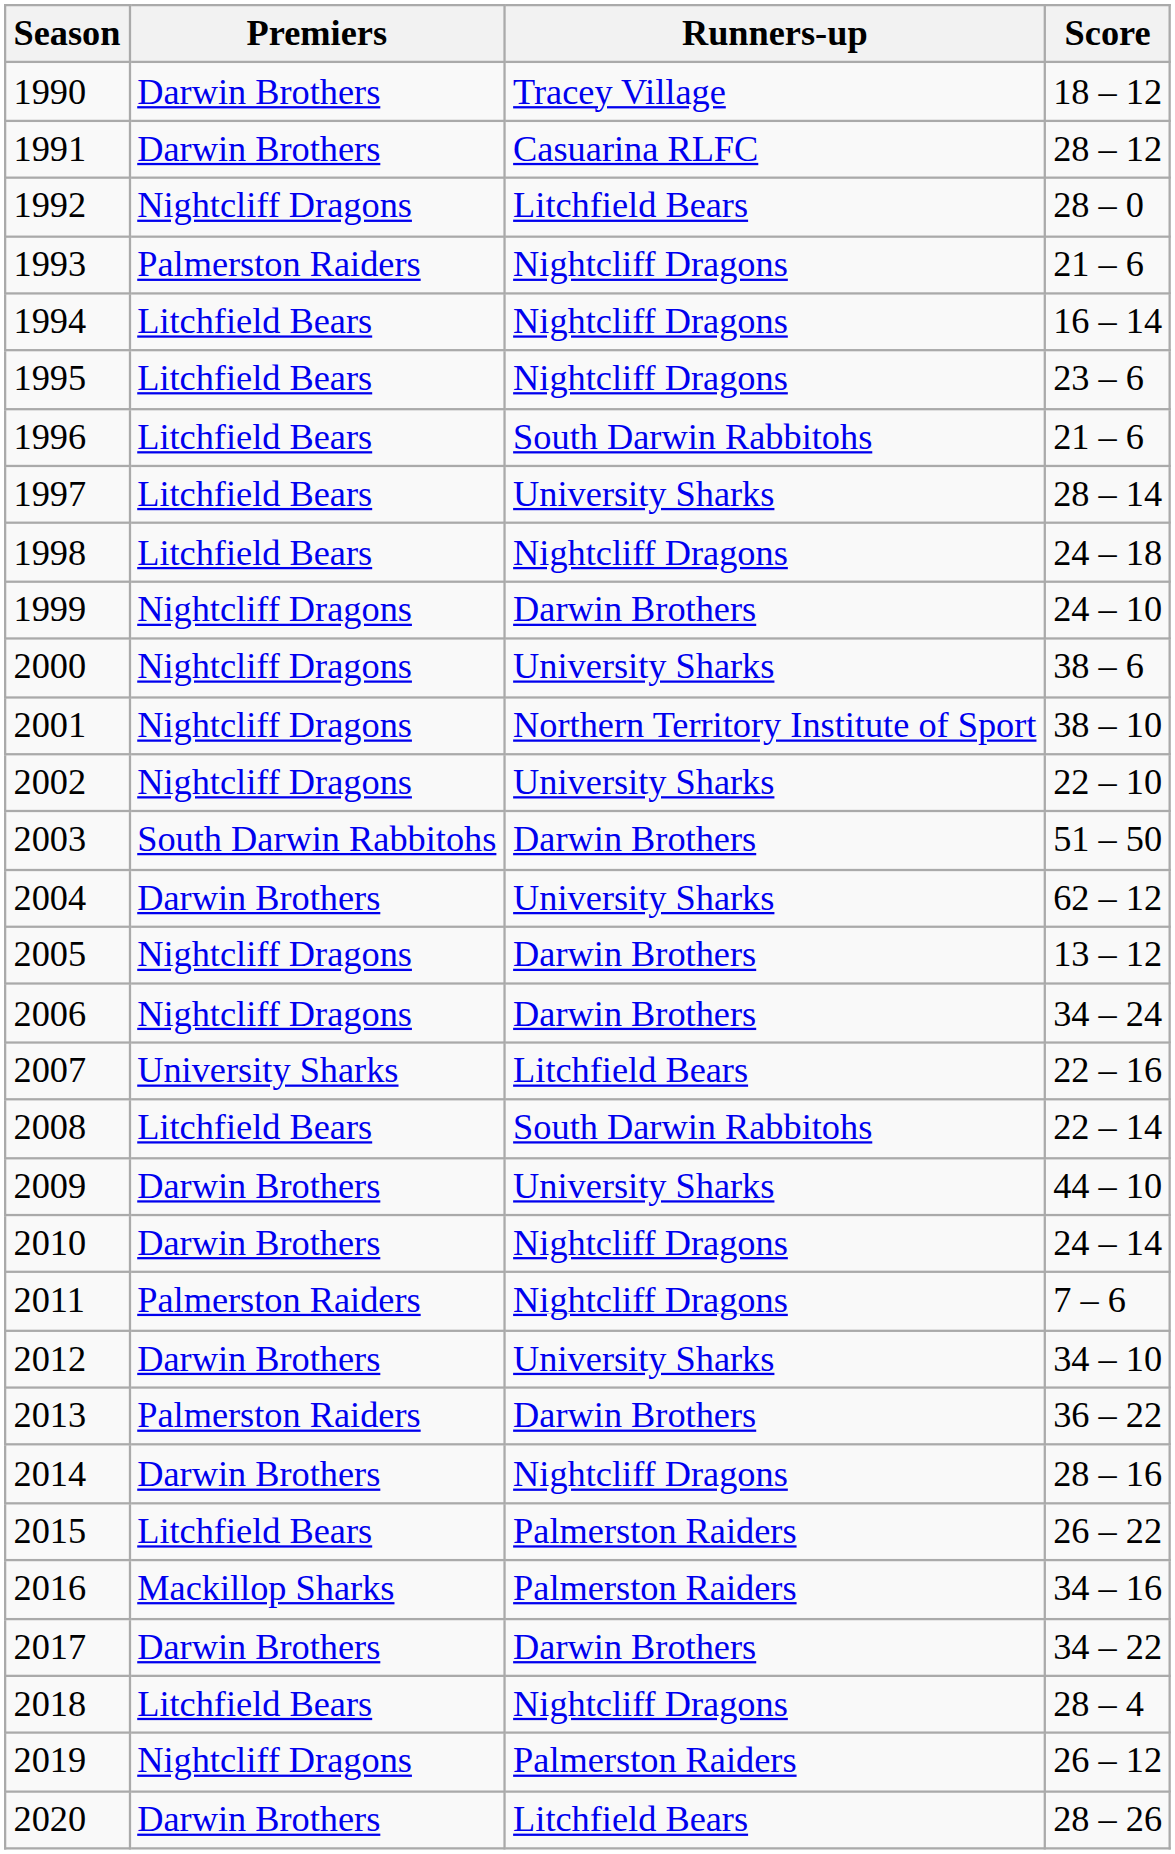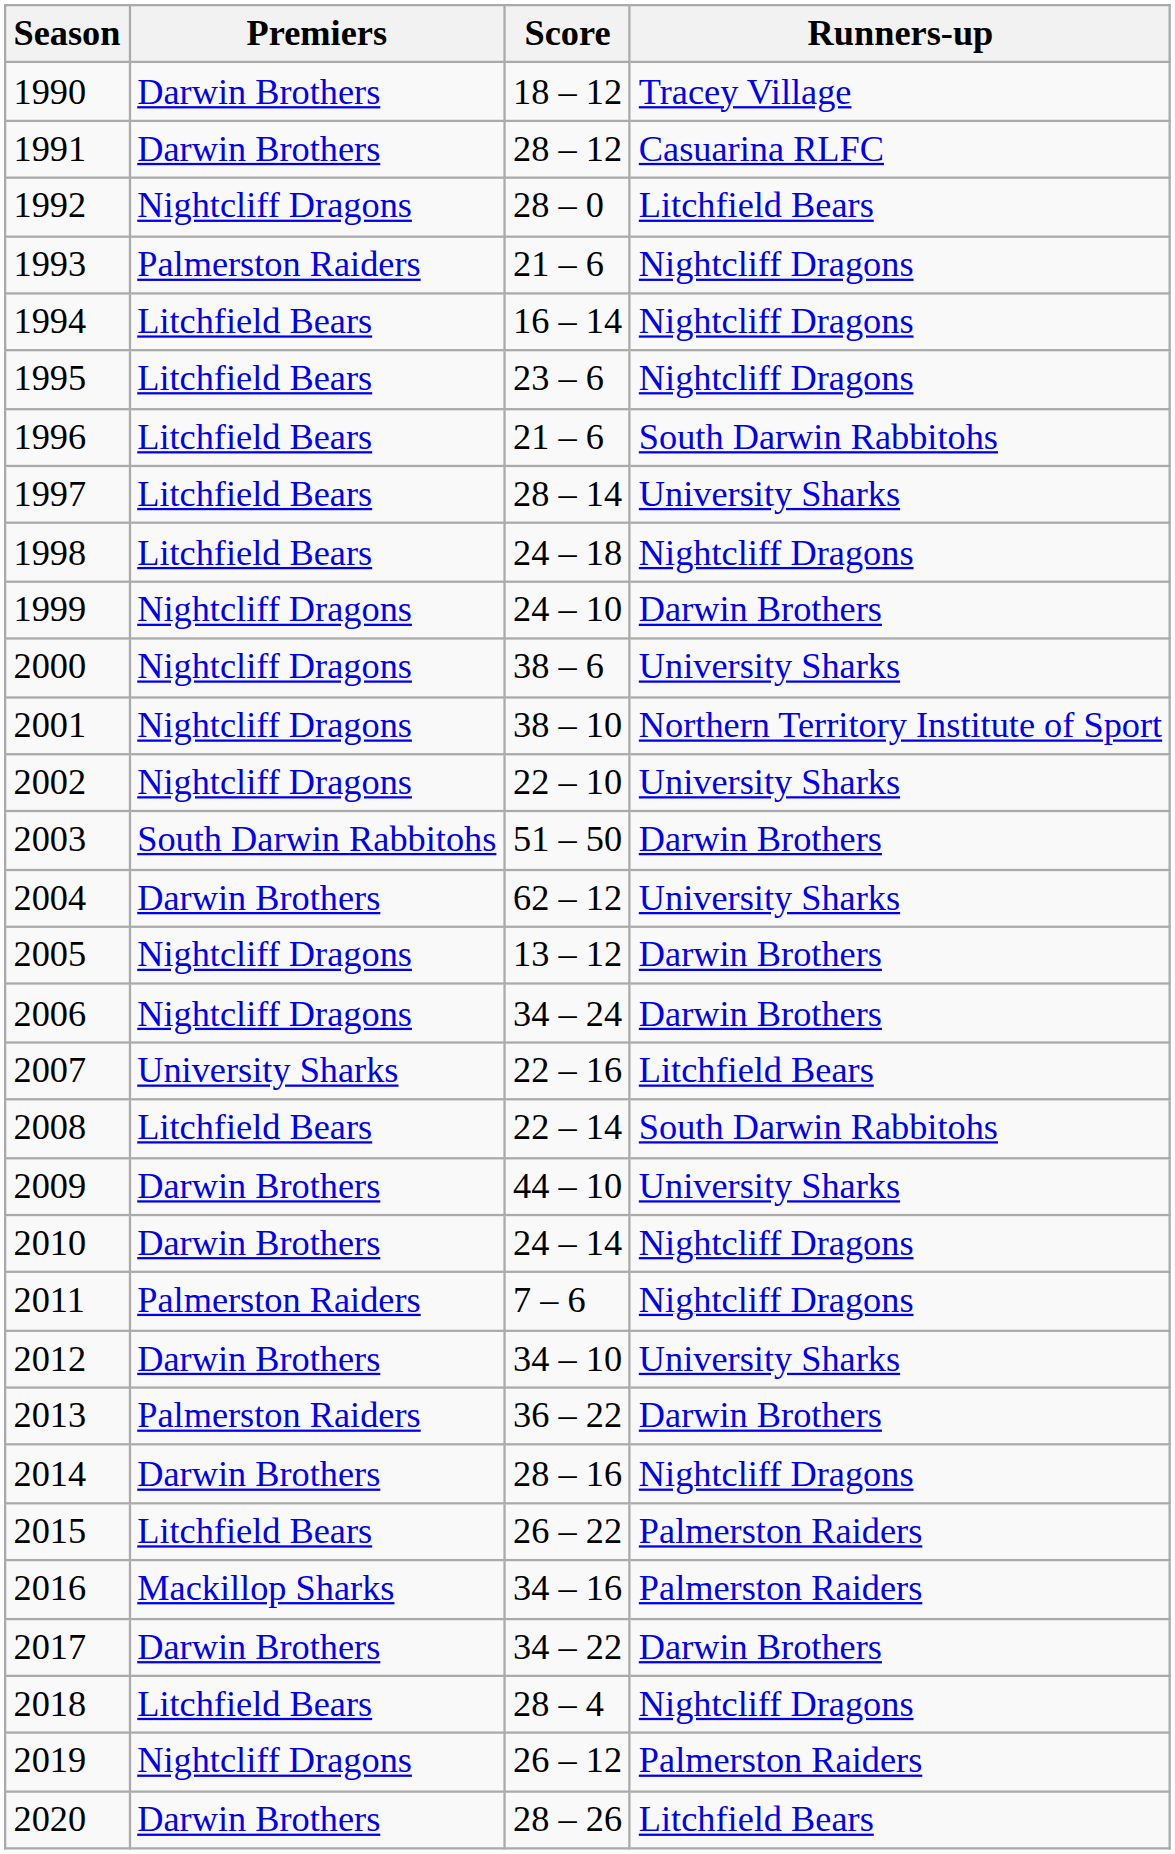 <table class="wikitable">
 <tr>
 <th>Season</th>
 <th>Premiers</th>
+<th>Score</th>
 <th>Runners-up</th>
-<th>Score</th>
 </tr>
 <tr>
 <td>1990</td>
 <td><a href='#'>Darwin Brothers</a></td>
+<td>18 – 12</td>
 <td><a href='#'>Tracey Village</a></td>
-<td>18 – 12</td>
 </tr>
 <tr>
 <td>1991</td>
 <td><a href='#'>Darwin Brothers</a></td>
+<td>28 – 12</td>
 <td><a href='#'>Casuarina RLFC</a></td>
-<td>28 – 12</td>
 </tr>
 <tr>
 <td>1992</td>
 <td><a href='#'>Nightcliff Dragons</a></td>
+<td>28 – 0</td>
 <td><a href='#'>Litchfield Bears</a></td>
-<td>28 – 0</td>
 </tr>
 <tr>
 <td>1993</td>
 <td><a href='#'>Palmerston Raiders</a></td>
+<td>21 – 6</td>
 <td><a href='#'>Nightcliff Dragons</a></td>
-<td>21 – 6</td>
 </tr>
 <tr>
 <td>1994</td>
 <td><a href='#'>Litchfield Bears</a></td>
+<td>16 – 14</td>
 <td><a href='#'>Nightcliff Dragons</a></td>
-<td>16 – 14</td>
 </tr>
 <tr>
 <td>1995</td>
 <td><a href='#'>Litchfield Bears</a></td>
+<td>23 – 6</td>
 <td><a href='#'>Nightcliff Dragons</a></td>
-<td>23 – 6</td>
 </tr>
 <tr>
 <td>1996</td>
 <td><a href='#'>Litchfield Bears</a></td>
+<td>21 – 6</td>
 <td><a href='#'>South Darwin Rabbitohs</a></td>
-<td>21 – 6</td>
 </tr>
 <tr>
 <td>1997</td>
 <td><a href='#'>Litchfield Bears</a></td>
+<td>28 – 14</td>
 <td><a href='#'>University Sharks</a></td>
-<td>28 – 14</td>
 </tr>
 <tr>
 <td>1998</td>
 <td><a href='#'>Litchfield Bears</a></td>
+<td>24 – 18</td>
 <td><a href='#'>Nightcliff Dragons</a></td>
-<td>24 – 18</td>
 </tr>
 <tr>
 <td>1999</td>
 <td><a href='#'>Nightcliff Dragons</a></td>
+<td>24 – 10</td>
 <td><a href='#'>Darwin Brothers</a></td>
-<td>24 – 10</td>
 </tr>
 <tr>
 <td>2000</td>
 <td><a href='#'>Nightcliff Dragons</a></td>
+<td>38 – 6</td>
 <td><a href='#'>University Sharks</a></td>
-<td>38 – 6</td>
 </tr>
 <tr>
 <td>2001</td>
 <td><a href='#'>Nightcliff Dragons</a></td>
+<td>38 – 10</td>
 <td><a href='#'>Northern Territory Institute of Sport</a></td>
-<td>38 – 10</td>
 </tr>
 <tr>
 <td>2002</td>
 <td><a href='#'>Nightcliff Dragons</a></td>
+<td>22 – 10</td>
 <td><a href='#'>University Sharks</a></td>
-<td>22 – 10</td>
 </tr>
 <tr>
 <td>2003</td>
 <td><a href='#'>South Darwin Rabbitohs</a></td>
+<td>51 – 50</td>
 <td><a href='#'>Darwin Brothers</a></td>
-<td>51 – 50</td>
 </tr>
 <tr>
 <td>2004</td>
 <td><a href='#'>Darwin Brothers</a></td>
+<td>62 – 12</td>
 <td><a href='#'>University Sharks</a></td>
-<td>62 – 12</td>
 </tr>
 <tr>
 <td>2005</td>
 <td><a href='#'>Nightcliff Dragons</a></td>
+<td>13 – 12</td>
 <td><a href='#'>Darwin Brothers</a></td>
-<td>13 – 12</td>
 </tr>
 <tr>
 <td>2006</td>
 <td><a href='#'>Nightcliff Dragons</a></td>
+<td>34 – 24</td>
 <td><a href='#'>Darwin Brothers</a></td>
-<td>34 – 24</td>
 </tr>
 <tr>
 <td>2007</td>
 <td><a href='#'>University Sharks</a></td>
+<td>22 – 16</td>
 <td><a href='#'>Litchfield Bears</a></td>
-<td>22 – 16</td>
 </tr>
 <tr>
 <td>2008</td>
 <td><a href='#'>Litchfield Bears</a></td>
+<td>22 – 14</td>
 <td><a href='#'>South Darwin Rabbitohs</a></td>
-<td>22 – 14</td>
 </tr>
 <tr>
 <td>2009</td>
 <td><a href='#'>Darwin Brothers</a></td>
+<td>44 – 10</td>
 <td><a href='#'>University Sharks</a></td>
-<td>44 – 10</td>
 </tr>
 <tr>
 <td>2010</td>
 <td><a href='#'>Darwin Brothers</a></td>
+<td>24 – 14</td>
 <td><a href='#'>Nightcliff Dragons</a></td>
-<td>24 – 14</td>
 </tr>
 <tr>
 <td>2011</td>
 <td><a href='#'>Palmerston Raiders</a></td>
+<td>7 – 6</td>
 <td><a href='#'>Nightcliff Dragons</a></td>
-<td>7 – 6</td>
 </tr>
 <tr>
 <td>2012</td>
 <td><a href='#'>Darwin Brothers</a></td>
+<td>34 – 10</td>
 <td><a href='#'>University Sharks</a></td>
-<td>34 – 10</td>
 </tr>
 <tr>
 <td>2013</td>
 <td><a href='#'>Palmerston Raiders</a></td>
+<td>36 – 22</td>
 <td><a href='#'>Darwin Brothers</a></td>
-<td>36 – 22</td>
 </tr>
 <tr>
 <td>2014</td>
 <td><a href='#'>Darwin Brothers</a></td>
+<td>28 – 16</td>
 <td><a href='#'>Nightcliff Dragons</a></td>
-<td>28 – 16</td>
 </tr>
 <tr>
 <td>2015</td>
 <td> <a href='#'>Litchfield Bears</a></td>
+<td>26 – 22</td>
 <td><a href='#'>Palmerston Raiders</a></td>
-<td>26 – 22</td>
 </tr>
 <tr>
 <td>2016</td>
 <td> <a href='#'>Mackillop Sharks</a></td>
+<td>34 – 16</td>
 <td>  <a href='#'>Palmerston Raiders</a></td>
-<td>34 – 16</td>
 </tr>
 <tr>
 <td>2017</td>
 <td><a href='#'>Darwin Brothers</a></td>
+<td>34 – 22</td>
 <td> <a href='#'>Darwin Brothers</a></td>
-<td>34 – 22</td>
 </tr>
 <tr>
 <td>2018</td>
 <td> <a href='#'>Litchfield Bears</a></td>
+<td>28 – 4</td>
 <td> <a href='#'>Nightcliff Dragons</a></td>
-<td>28 – 4</td>
 </tr>
 <tr>
 <td>2019</td>
 <td><a href='#'>Nightcliff Dragons</a></td>
+<td>26 – 12</td>
 <td> <a href='#'>Palmerston Raiders</a></td>
-<td>26 – 12</td>
 </tr>
 <tr>
 <td>2020</td>
 <td> <a href='#'>Darwin Brothers</a></td>
+<td>28 – 26</td>
 <td> <a href='#'>Litchfield Bears</a></td>
-<td>28 – 26</td>
 </tr>
 </table>
